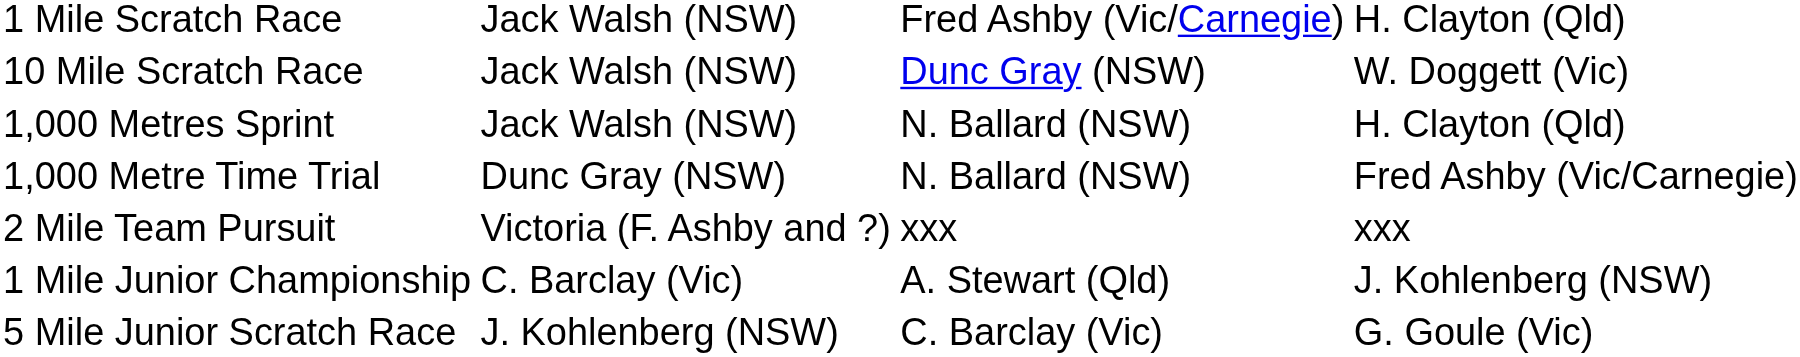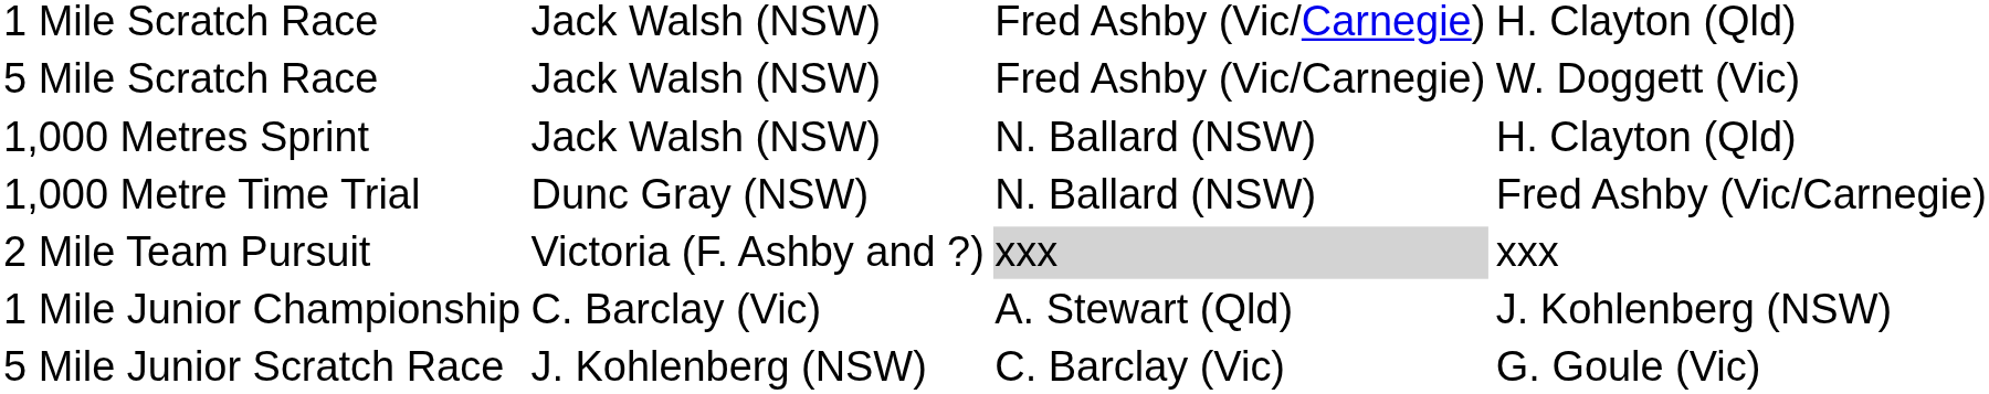 <table>
 <tr>
 <td>1 Mile Scratch Race</td>
 <td>Jack Walsh (NSW)</td>
 <td>Fred Ashby (Vic/<a href='#'>Carnegie</a>)</td>
 <td>H. Clayton (Qld)</td>
 </tr>
 <tr>
-<td>10 Mile Scratch Race </td>
+<td>5 Mile Scratch Race </td>
 <td>Jack Walsh (NSW)</td>
-<td><a href='#'>Dunc Gray</a> (NSW)</td>
+<td>Fred Ashby (Vic/Carnegie)</td>
 <td>W. Doggett (Vic)</td>
 </tr>
 <tr>
 <td>1,000 Metres Sprint</td>
 <td>Jack Walsh (NSW)</td>
 <td>N. Ballard (NSW)</td>
 <td>H. Clayton (Qld)</td>
 </tr>
 <tr>
 <td>1,000 Metre Time Trial</td>
 <td>Dunc Gray (NSW)</td>
 <td>N. Ballard (NSW)</td>
 <td>Fred Ashby (Vic/Carnegie)</td>
 </tr>
 <tr>
 <td>2 Mile Team Pursuit </td>
 <td>Victoria (F. Ashby and ?)</td>
-<td>xxx</td>
+<td style="background: lightgrey;">xxx</td>
 <td>xxx</td>
 </tr>
 <tr>
 <td>1 Mile Junior Championship </td>
 <td>C. Barclay (Vic)</td>
 <td>A. Stewart (Qld)</td>
 <td>J. Kohlenberg (NSW)</td>
 </tr>
 <tr>
 <td>5 Mile Junior Scratch Race </td>
 <td>J. Kohlenberg (NSW)</td>
 <td>C. Barclay (Vic)</td>
 <td>G. Goule (Vic)</td>
 </tr>
 </table>
